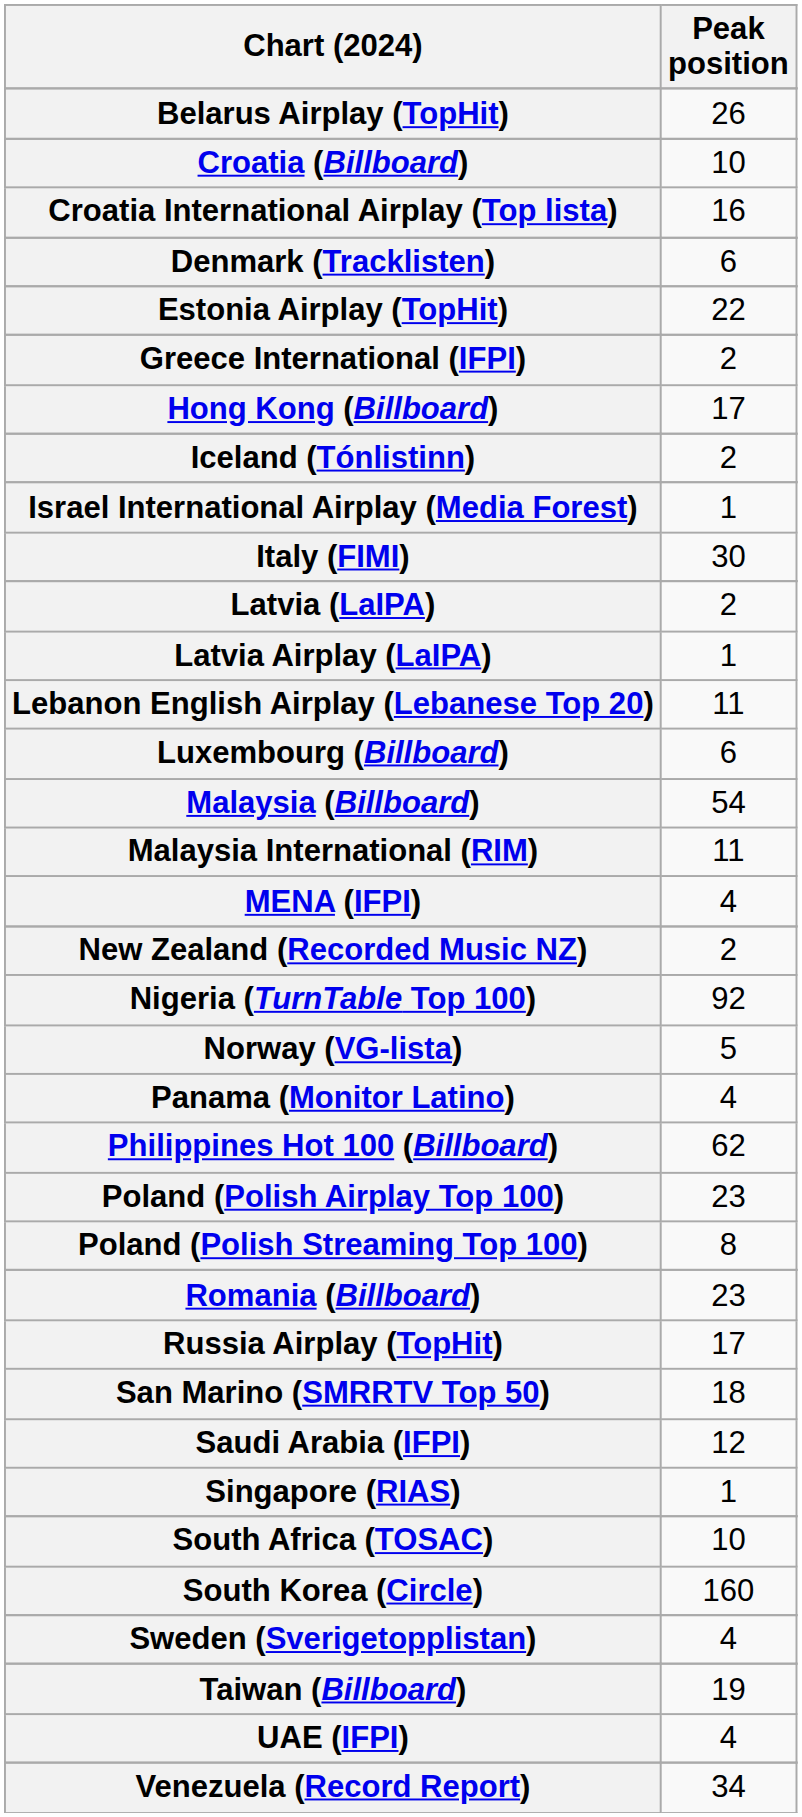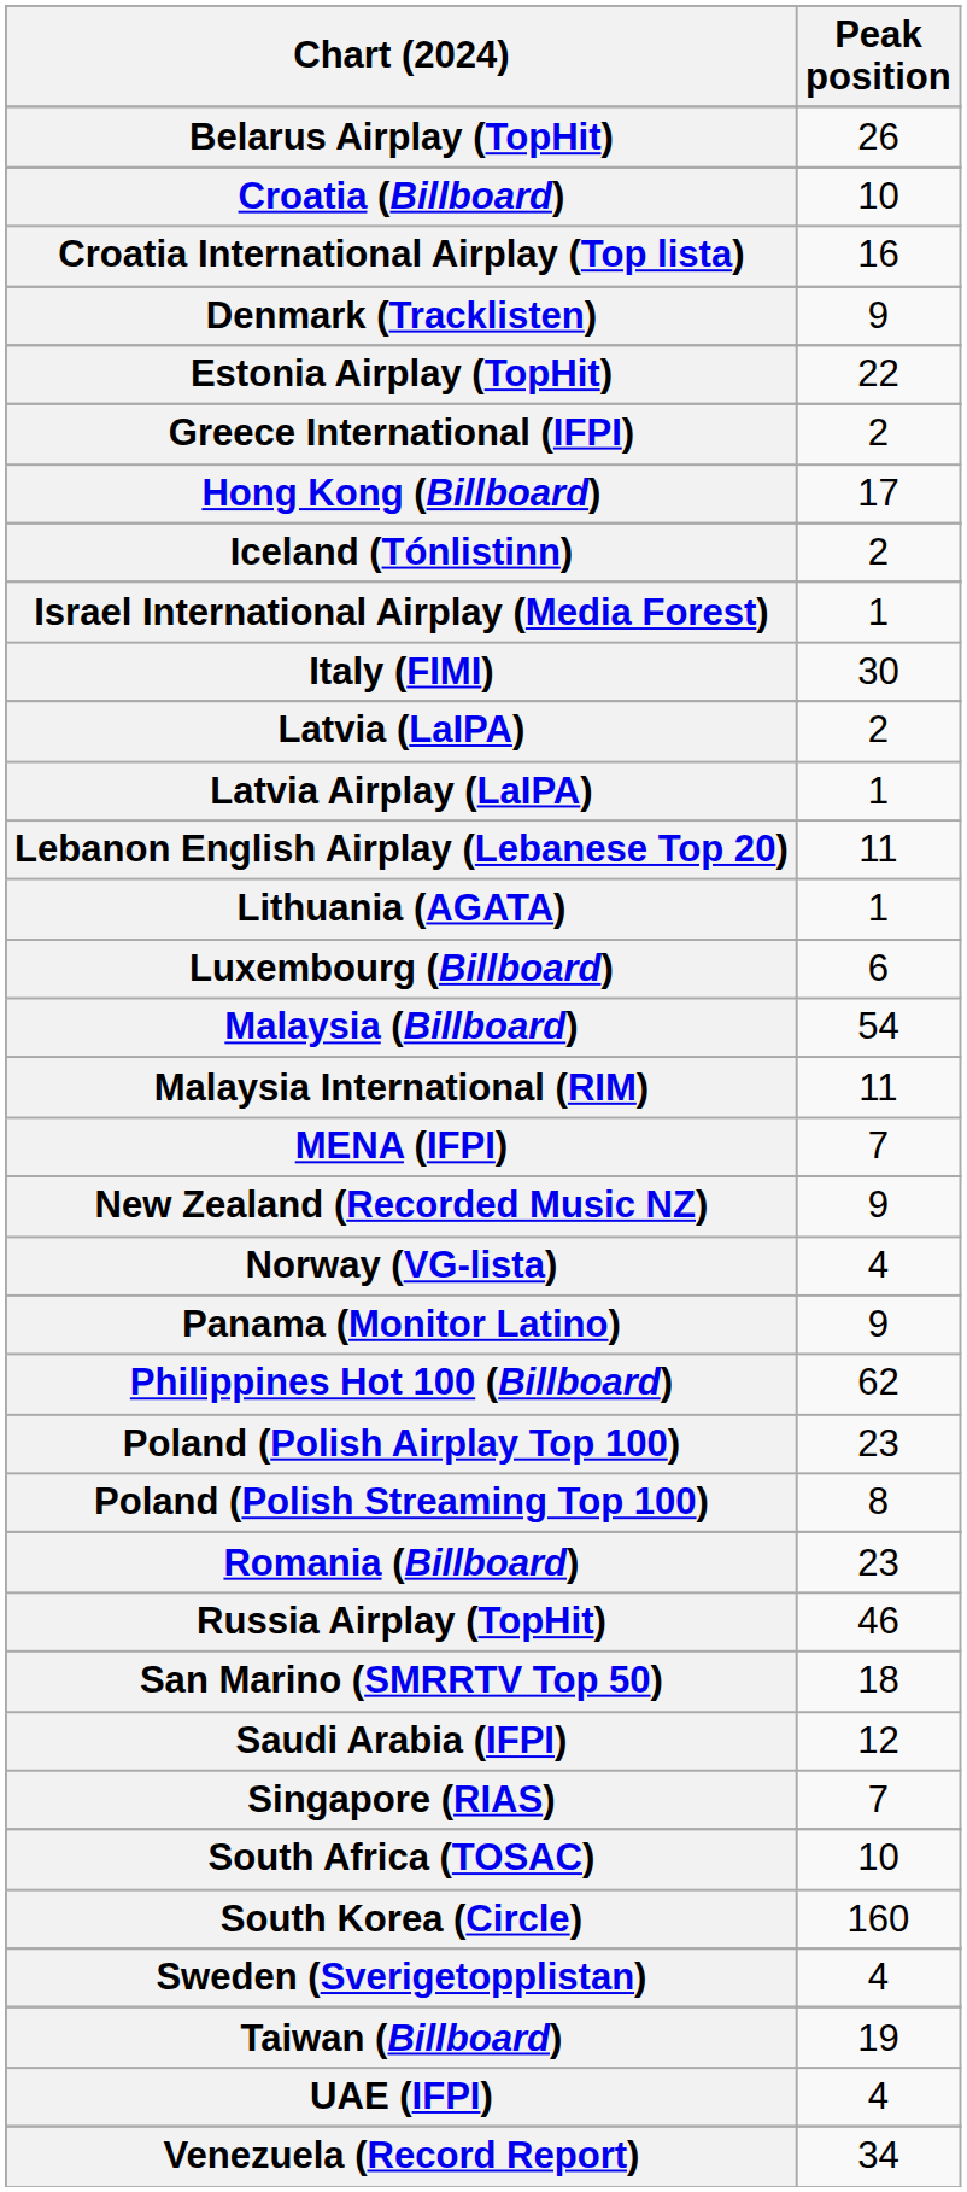 <table class="wikitable sortable plainrowheaders" style="text-align:center">
 <tr>
 <th scope="col">Chart (2024)</th>
 <th scope="col">Peak<br>position</th>
 </tr>
 <tr>
 </tr>
 <tr>
 </tr>
 <tr>
 </tr>
 <tr>
 <th scope="row">Belarus Airplay (<a href='#'>TopHit</a>)</th>
 <td>26</td>
 </tr>
 <tr>
 </tr>
 <tr>
 </tr>
 <tr>
 </tr>
 <tr>
 </tr>
 <tr>
 </tr>
 <tr>
 </tr>
 <tr>
 </tr>
 <tr>
 </tr>
 <tr>
 <th scope="row"><a href='#'>Croatia</a> (<em><a href='#'>Billboard</a></em>)</th>
 <td>10</td>
 </tr>
 <tr>
 <th scope="row">Croatia International Airplay (<a href='#'>Top lista</a>)</th>
 <td>16</td>
 </tr>
 <tr>
 </tr>
 <tr>
 </tr>
 <tr>
 <th scope="row">Denmark (<a href='#'>Tracklisten</a>)</th>
-<td>6</td>
+<td>9</td>
 </tr>
 <tr>
 </tr>
 <tr>
 <th scope="row">Estonia Airplay (<a href='#'>TopHit</a>)</th>
 <td>22</td>
 </tr>
 <tr>
 </tr>
 <tr>
 </tr>
 <tr>
 </tr>
 <tr>
 </tr>
 <tr>
 <th scope="row">Greece International (<a href='#'>IFPI</a>)</th>
 <td>2</td>
 </tr>
 <tr>
 <th scope="row"><a href='#'>Hong Kong</a> (<em><a href='#'>Billboard</a></em>)</th>
 <td>17</td>
 </tr>
 <tr>
 </tr>
 <tr>
 <th scope="row">Iceland (<a href='#'>Tónlistinn</a>)</th>
 <td>2</td>
 </tr>
 <tr>
 </tr>
 <tr>
 <th scope="row">Israel International Airplay (<a href='#'>Media Forest</a>)</th>
 <td>1</td>
 </tr>
 <tr>
 <th scope="row">Italy (<a href='#'>FIMI</a>)</th>
 <td>30</td>
 </tr>
 <tr>
 </tr>
 <tr>
 <th scope="row">Latvia (<a href='#'>LaIPA</a>)</th>
 <td>2</td>
 </tr>
 <tr>
 <th scope="row">Latvia Airplay (<a href='#'>LaIPA</a>)</th>
 <td>1</td>
 </tr>
 <tr>
 <th scope="row">Lebanon English Airplay (<a href='#'>Lebanese Top 20</a>)</th>
 <td>11</td>
 </tr>
 <tr>
+<th scope="row">Lithuania (<a href='#'>AGATA</a>)</th>
+<td>1</td>
+</tr>
+<tr>
 <th scope="row">Luxembourg (<em><a href='#'>Billboard</a></em>)</th>
 <td>6</td>
 </tr>
 <tr>
 <th scope="row"><a href='#'>Malaysia</a> (<em><a href='#'>Billboard</a></em>)</th>
 <td>54</td>
 </tr>
 <tr>
 <th scope="row">Malaysia International (<a href='#'>RIM</a>)</th>
 <td>11</td>
 </tr>
 <tr>
 <th scope="row"><a href='#'>MENA</a> (<a href='#'>IFPI</a>)</th>
-<td>4</td>
+<td>7</td>
 </tr>
 <tr>
 </tr>
 <tr>
 </tr>
 <tr>
 <th scope="row">New Zealand (<a href='#'>Recorded Music NZ</a>)</th>
-<td>2</td>
-</tr>
-<tr>
-<th scope="row">Nigeria (<a href='#'><em>TurnTable</em> Top 100</a>)</th>
-<td>92</td>
+<td>9</td>
 </tr>
 <tr>
 <th scope="row">Norway (<a href='#'>VG-lista</a>)</th>
-<td>5</td>
+<td>4</td>
 </tr>
 <tr>
 <th scope="row">Panama (<a href='#'>Monitor Latino</a>)</th>
-<td>4</td>
+<td>9</td>
 </tr>
 <tr>
 <th scope="row"><a href='#'>Philippines Hot 100</a> (<em><a href='#'>Billboard</a></em>)</th>
 <td>62</td>
 </tr>
 <tr>
 <th scope="row">Poland (<a href='#'>Polish Airplay Top 100</a>)</th>
 <td>23</td>
 </tr>
 <tr>
 <th scope="row">Poland (<a href='#'>Polish Streaming Top 100</a>)</th>
 <td>8</td>
 </tr>
 <tr>
 </tr>
 <tr>
 <th scope="row"><a href='#'>Romania</a> (<em><a href='#'>Billboard</a></em>)</th>
 <td>23</td>
 </tr>
 <tr>
 <th scope="row">Russia Airplay (<a href='#'>TopHit</a>)</th>
-<td>17</td>
+<td>46</td>
 </tr>
 <tr>
 <th scope="row">San Marino (<a href='#'>SMRRTV Top 50</a>)</th>
 <td>18</td>
 </tr>
 <tr>
 <th scope="row">Saudi Arabia (<a href='#'>IFPI</a>)</th>
 <td>12</td>
 </tr>
 <tr>
 <th scope="row">Singapore (<a href='#'>RIAS</a>)</th>
-<td>1</td>
+<td>7</td>
 </tr>
 <tr>
 </tr>
 <tr>
 </tr>
 <tr>
 <th scope="row">South Africa (<a href='#'>TOSAC</a>)</th>
 <td>10</td>
 </tr>
 <tr>
 <th scope="row">South Korea (<a href='#'>Circle</a>)</th>
 <td>160</td>
 </tr>
 <tr>
 </tr>
 <tr>
 <th scope="row">Sweden (<a href='#'>Sverigetopplistan</a>)</th>
 <td>4</td>
 </tr>
 <tr>
 </tr>
 <tr>
 <th scope="row">Taiwan (<em><a href='#'>Billboard</a></em>)</th>
 <td>19</td>
 </tr>
 <tr>
 <th scope="row">UAE (<a href='#'>IFPI</a>)</th>
 <td>4</td>
 </tr>
 <tr>
 </tr>
 <tr>
 </tr>
 <tr>
 </tr>
 <tr>
 </tr>
 <tr>
 </tr>
 <tr>
 </tr>
 <tr>
 </tr>
 <tr>
 <th scope="row">Venezuela (<a href='#'>Record Report</a>)</th>
 <td>34</td>
 </tr>
 </table>
